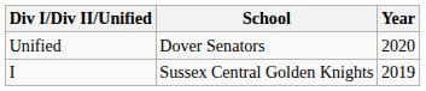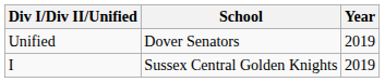 <table class="wikitable" style="float:left;">
 <tr style="white-space:nowrap;">
 <th>Div I/Div II/Unified</th>
 <th>School</th>
 <th>Year</th>
 </tr>
 <tr>
 <td>Unified</td>
 <td>Dover Senators</td>
-<td>2020</td>
+<td>2019</td>
 </tr>
 <tr>
 <td>I</td>
 <td>Sussex Central Golden Knights</td>
 <td>2019</td>
 </tr>
 </table>
